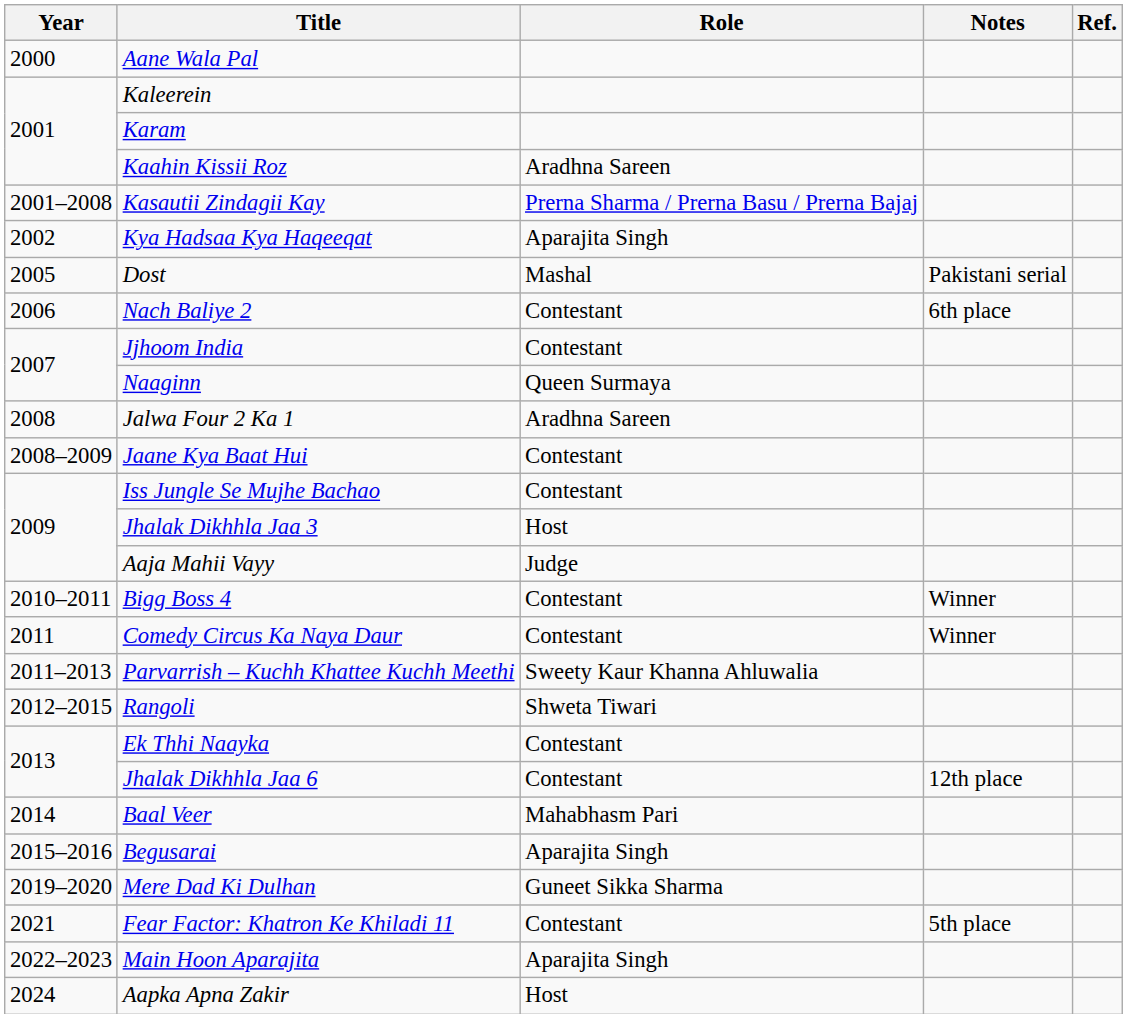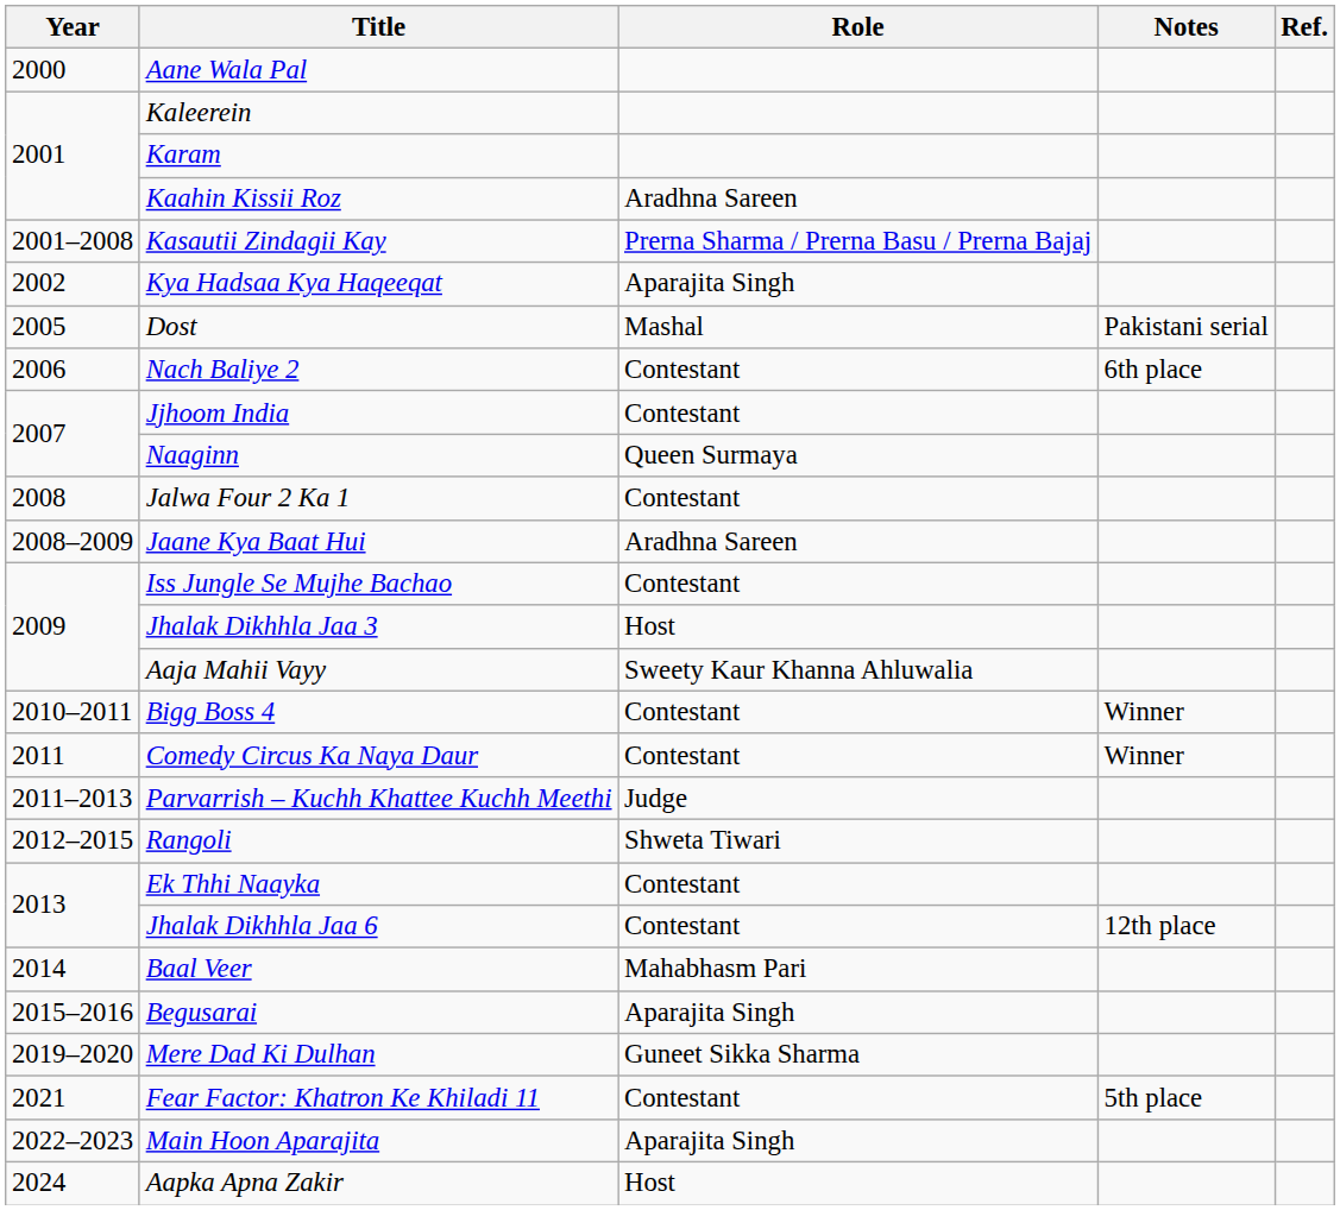 <table class="wikitable sortable plainrowheaders">
 <tr>
 <th scope="col">Year</th>
 <th scope="col">Title</th>
 <th scope="col">Role</th>
 <th class="unsortable" scope="col">Notes</th>
 <th class="unsortable" scope="col">Ref.</th>
 </tr>
 <tr>
 <td>2000</td>
 <td><em><a href='#'>Aane Wala Pal</a></em></td>
 <td></td>
 <td></td>
 <td></td>
 </tr>
 <tr>
 <td rowspan="3">2001</td>
 <td><em>Kaleerein</em></td>
 <td></td>
 <td></td>
 <td></td>
 </tr>
 <tr>
 <td><em><a href='#'>Karam</a></em></td>
 <td></td>
 <td></td>
 <td></td>
 </tr>
 <tr>
 <td><em><a href='#'>Kaahin Kissii Roz</a></em></td>
 <td>Aradhna Sareen</td>
 <td></td>
 <td></td>
 </tr>
 <tr>
 <td>2001–2008</td>
 <td><em><a href='#'>Kasautii Zindagii Kay</a></em></td>
 <td><a href='#'>Prerna Sharma / Prerna Basu / Prerna Bajaj</a></td>
 <td></td>
 <td></td>
 </tr>
 <tr>
 <td>2002</td>
 <td><em><a href='#'>Kya Hadsaa Kya Haqeeqat</a></em></td>
 <td>Aparajita Singh</td>
 <td></td>
 <td></td>
 </tr>
 <tr>
 <td>2005</td>
 <td><em>Dost</em></td>
 <td>Mashal</td>
 <td>Pakistani serial</td>
 <td></td>
 </tr>
 <tr>
 <td>2006</td>
 <td><em><a href='#'>Nach Baliye 2</a></em></td>
 <td>Contestant</td>
 <td>6th place</td>
 <td></td>
 </tr>
 <tr>
 <td rowspan=2>2007</td>
 <td><em><a href='#'>Jjhoom India</a></em></td>
 <td>Contestant</td>
 <td></td>
 <td></td>
 </tr>
 <tr>
 <td><em><a href='#'>Naaginn</a></em></td>
 <td>Queen Surmaya</td>
 <td></td>
 <td></td>
 </tr>
 <tr>
 <td>2008</td>
 <td><em>Jalwa Four 2 Ka 1</em></td>
-<td>Aradhna Sareen</td>
+<td>Contestant</td>
 <td></td>
 <td></td>
 </tr>
 <tr>
 <td>2008–2009</td>
 <td><em><a href='#'>Jaane Kya Baat Hui</a></em></td>
-<td>Contestant</td>
+<td>Aradhna Sareen</td>
 <td></td>
 <td></td>
 </tr>
 <tr>
 <td rowspan="3">2009</td>
 <td><em><a href='#'>Iss Jungle Se Mujhe Bachao</a></em></td>
 <td>Contestant</td>
 <td></td>
 <td></td>
 </tr>
 <tr>
 <td><em><a href='#'>Jhalak Dikhhla Jaa 3</a></em></td>
 <td>Host</td>
 <td></td>
 <td></td>
 </tr>
 <tr>
 <td><em>Aaja Mahii Vayy</em></td>
-<td>Judge</td>
+<td>Sweety Kaur Khanna Ahluwalia</td>
 <td></td>
 <td></td>
 </tr>
 <tr>
 <td>2010–2011</td>
 <td><em><a href='#'>Bigg Boss 4</a></em></td>
 <td>Contestant</td>
 <td>Winner</td>
 <td></td>
 </tr>
 <tr>
 <td>2011</td>
 <td><em><a href='#'>Comedy Circus Ka Naya Daur</a></em></td>
 <td>Contestant</td>
 <td>Winner</td>
 <td></td>
 </tr>
 <tr>
 <td>2011–2013</td>
 <td><em><a href='#'>Parvarrish – Kuchh Khattee Kuchh Meethi</a></em></td>
-<td>Sweety Kaur Khanna Ahluwalia</td>
+<td>Judge</td>
 <td></td>
 <td></td>
 </tr>
 <tr>
 <td>2012–2015</td>
 <td><em><a href='#'>Rangoli</a></em></td>
 <td>Shweta Tiwari</td>
 <td></td>
 <td></td>
 </tr>
 <tr>
 <td rowspan="2">2013</td>
 <td><em><a href='#'>Ek Thhi Naayka</a></em></td>
 <td>Contestant</td>
 <td></td>
 <td></td>
 </tr>
 <tr>
 <td><em><a href='#'>Jhalak Dikhhla Jaa 6</a></em></td>
 <td>Contestant</td>
 <td>12th place</td>
 <td></td>
 </tr>
 <tr>
 <td>2014</td>
 <td><em><a href='#'>Baal Veer</a></em></td>
 <td>Mahabhasm Pari</td>
 <td></td>
 <td></td>
 </tr>
 <tr>
 <td>2015–2016</td>
 <td><em><a href='#'>Begusarai</a></em></td>
 <td>Aparajita Singh</td>
 <td></td>
 <td></td>
 </tr>
 <tr>
 <td>2019–2020</td>
 <td><em><a href='#'>Mere Dad Ki Dulhan</a></em></td>
 <td>Guneet Sikka Sharma</td>
 <td></td>
 <td></td>
 </tr>
 <tr>
 <td>2021</td>
 <td><em><a href='#'>Fear Factor: Khatron Ke Khiladi 11</a></em></td>
 <td>Contestant</td>
 <td>5th place</td>
 <td></td>
 </tr>
 <tr>
 <td>2022–2023</td>
 <td><em><a href='#'>Main Hoon Aparajita</a></em></td>
 <td>Aparajita Singh</td>
 <td></td>
 <td></td>
 </tr>
 <tr>
 <td>2024</td>
 <td><em>Aapka Apna Zakir</em></td>
 <td>Host</td>
 <td></td>
 <td></td>
 </tr>
 </table>
